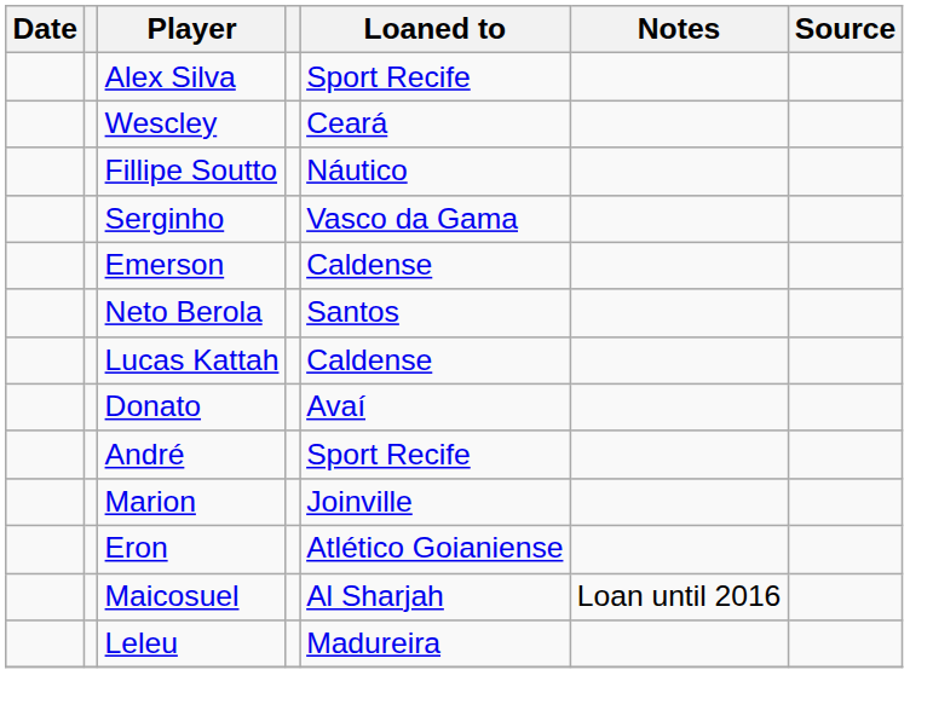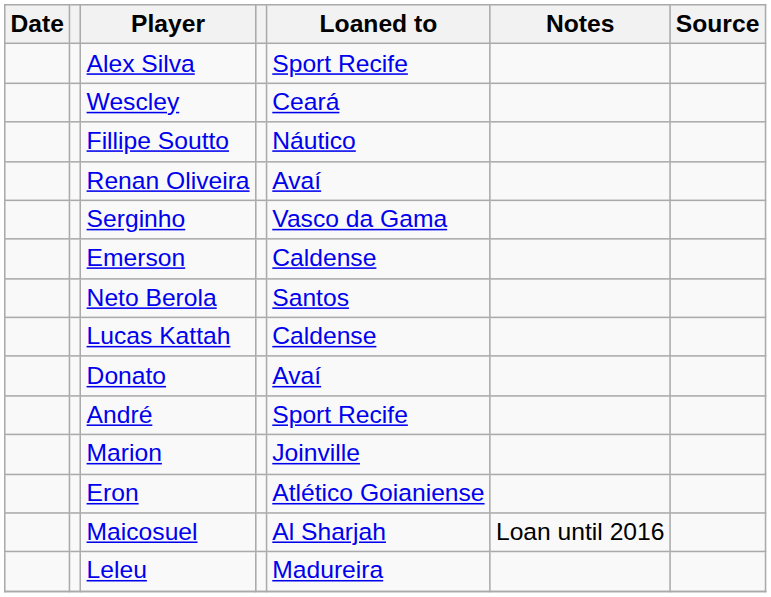 <table class="wikitable sortable">
 <tr>
 <th>Date</th>
 <th></th>
 <th>Player</th>
 <th></th>
 <th>Loaned to</th>
 <th class="unsortable">Notes</th>
 <th>Source</th>
 </tr>
 <tr>
 <td></td>
 <td align=center></td>
 <td> <a href='#'>Alex Silva</a></td>
 <td align=center></td>
 <td> <a href='#'>Sport Recife</a></td>
 <td align=center></td>
 <td></td>
 </tr>
 <tr>
 <td></td>
 <td align=center></td>
 <td> <a href='#'>Wescley</a></td>
 <td align=center></td>
 <td> <a href='#'>Ceará</a></td>
 <td align=center></td>
 <td></td>
 </tr>
 <tr>
 <td></td>
 <td align=center></td>
 <td> <a href='#'>Fillipe Soutto</a></td>
 <td align=center></td>
 <td> <a href='#'>Náutico</a></td>
+<td align=center></td>
+<td></td>
+</tr>
+<tr>
+<td></td>
+<td align=center></td>
+<td> <a href='#'>Renan Oliveira</a></td>
+<td align=center></td>
+<td> <a href='#'>Avaí</a></td>
 <td align=center></td>
 <td></td>
 </tr>
 <tr>
 <td></td>
 <td align=center></td>
 <td> <a href='#'>Serginho</a></td>
 <td align=center></td>
 <td> <a href='#'>Vasco da Gama</a></td>
 <td align=center></td>
 <td></td>
 </tr>
 <tr>
 <td></td>
 <td align=center></td>
 <td> <a href='#'>Emerson</a></td>
 <td align=center></td>
 <td> <a href='#'>Caldense</a></td>
 <td align=center></td>
 <td></td>
 </tr>
 <tr>
 <td></td>
 <td align=center></td>
 <td> <a href='#'>Neto Berola</a></td>
 <td align=center></td>
 <td> <a href='#'>Santos</a></td>
 <td align=center></td>
 <td></td>
 </tr>
 <tr>
 <td></td>
 <td align=center></td>
 <td> <a href='#'>Lucas Kattah</a></td>
 <td align=center></td>
 <td> <a href='#'>Caldense</a></td>
 <td align=center></td>
 <td></td>
 </tr>
 <tr>
 <td></td>
 <td align=center></td>
 <td> <a href='#'>Donato</a></td>
 <td align=center></td>
 <td> <a href='#'>Avaí</a></td>
 <td align=center></td>
 <td></td>
 </tr>
 <tr>
 <td></td>
 <td align=center></td>
 <td> <a href='#'>André</a></td>
 <td align=center></td>
 <td> <a href='#'>Sport Recife</a></td>
 <td align=center></td>
 <td></td>
 </tr>
 <tr>
 <td></td>
 <td align=center></td>
 <td> <a href='#'>Marion</a></td>
 <td align=center></td>
 <td> <a href='#'>Joinville</a></td>
 <td align=center></td>
 <td></td>
 </tr>
 <tr>
 <td></td>
 <td align=center></td>
 <td> <a href='#'>Eron</a></td>
 <td align=center></td>
 <td> <a href='#'>Atlético Goianiense</a></td>
 <td align=center></td>
 <td></td>
 </tr>
 <tr>
 <td></td>
 <td align=center></td>
 <td> <a href='#'>Maicosuel</a></td>
 <td align=center></td>
 <td> <a href='#'>Al Sharjah</a></td>
 <td align=center>Loan until 2016</td>
 <td></td>
 </tr>
 <tr>
 <td></td>
 <td align=center></td>
 <td> <a href='#'>Leleu</a></td>
 <td align=center></td>
 <td> <a href='#'>Madureira</a></td>
 <td align=center></td>
 <td></td>
 </tr>
 <tr>
 </tr>
 </table>
